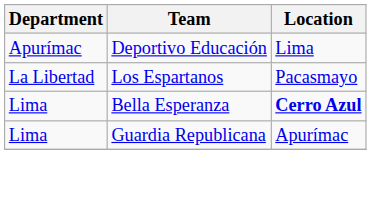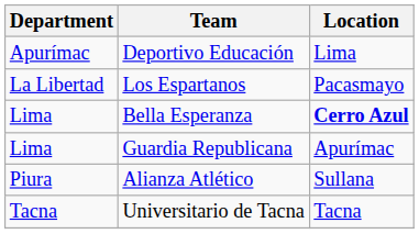 <table class="wikitable">
 <tr>
 <th>Department</th>
 <th>Team</th>
 <th>Location</th>
 </tr>
 <tr>
 <td><a href='#'>Apurímac</a></td>
 <td><a href='#'>Deportivo Educación</a></td>
 <td><a href='#'>Lima</a></td>
 </tr>
 <tr>
 <td><a href='#'>La Libertad</a></td>
 <td><a href='#'>Los Espartanos</a></td>
 <td><a href='#'>Pacasmayo</a></td>
 </tr>
 <tr>
 <td><a href='#'>Lima</a></td>
 <td><a href='#'>Bella Esperanza</a></td>
 <td><strong><a href='#'>Cerro Azul</a></strong></td>
 </tr>
 <tr>
 <td><a href='#'>Lima</a></td>
 <td><a href='#'>Guardia Republicana</a></td>
 <td><a href='#'>Apurímac</a></td>
 </tr>
 <tr>
+<td><a href='#'>Piura</a></td>
+<td><a href='#'>Alianza Atlético</a></td>
+<td><a href='#'>Sullana</a></td>
+</tr>
+<tr>
+<td><a href='#'>Tacna</a></td>
+<td>Universitario de Tacna</td>
+<td><a href='#'>Tacna</a></td>
+</tr>
+<tr>
 </tr>
 </table>
